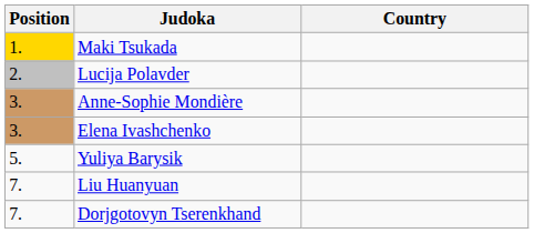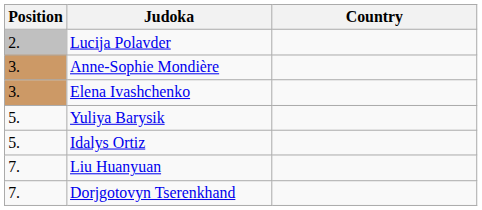 <table class="wikitable">
 <tr>
 <th width="10">Position</th>
 <th width="200">Judoka</th>
 <th width="200">Country</th>
-</tr>
-<tr>
-<td bgcolor="gold">1.</td>
-<td><a href='#'>Maki Tsukada</a></td>
-<td></td>
 </tr>
 <tr>
 <td bgcolor="silver">2.</td>
 <td><a href='#'>Lucija Polavder</a></td>
 <td></td>
 </tr>
 <tr>
 <td bgcolor="#CC9966">3.</td>
 <td><a href='#'>Anne-Sophie Mondière</a></td>
 <td></td>
 </tr>
 <tr>
 <td bgcolor="#CC9966">3.</td>
 <td><a href='#'>Elena Ivashchenko</a></td>
 <td></td>
 </tr>
 <tr>
 <td>5.</td>
 <td><a href='#'>Yuliya Barysik</a></td>
 <td></td>
 </tr>
 <tr>
+<td>5.</td>
+<td><a href='#'>Idalys Ortiz</a></td>
+<td></td>
+</tr>
+<tr>
 <td>7.</td>
 <td><a href='#'>Liu Huanyuan</a></td>
 <td></td>
 </tr>
 <tr>
 <td>7.</td>
 <td><a href='#'>Dorjgotovyn Tserenkhand</a></td>
 <td></td>
 </tr>
 </table>
